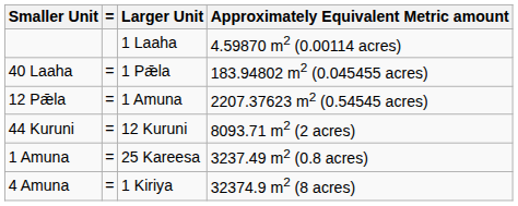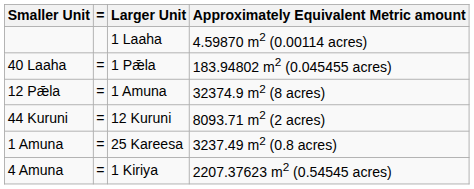 <table class="wikitable">
 <tr>
 <th>Smaller Unit</th>
 <th>=</th>
 <th>Larger Unit</th>
 <th>Approximately Equivalent Metric amount</th>
 </tr>
 <tr>
 <td></td>
 <td></td>
 <td>1 Laaha</td>
 <td>4.59870 m<sup>2</sup> (0.00114 acres)</td>
 </tr>
 <tr>
 <td>40 Laaha</td>
 <td>=</td>
 <td>1 Pǣla</td>
 <td>183.94802 m<sup>2</sup> (0.045455 acres)</td>
 </tr>
 <tr>
 <td>12 Pǣla</td>
 <td>=</td>
 <td>1 Amuna</td>
-<td>2207.37623 m<sup>2</sup> (0.54545 acres)</td>
+<td>32374.9 m<sup>2</sup> (8 acres)</td>
 </tr>
 <tr>
 <td>44 Kuruni</td>
 <td>=</td>
 <td>12 Kuruni</td>
 <td>8093.71 m<sup>2</sup> (2 acres)</td>
 </tr>
 <tr>
 <td>1 Amuna</td>
 <td>=</td>
 <td>25 Kareesa</td>
 <td>3237.49 m<sup>2</sup> (0.8 acres)</td>
 </tr>
 <tr>
 <td>4 Amuna</td>
 <td>=</td>
 <td>1 Kiriya</td>
-<td>32374.9 m<sup>2</sup> (8 acres)</td>
+<td>2207.37623 m<sup>2</sup> (0.54545 acres)</td>
 </tr>
 </table>
